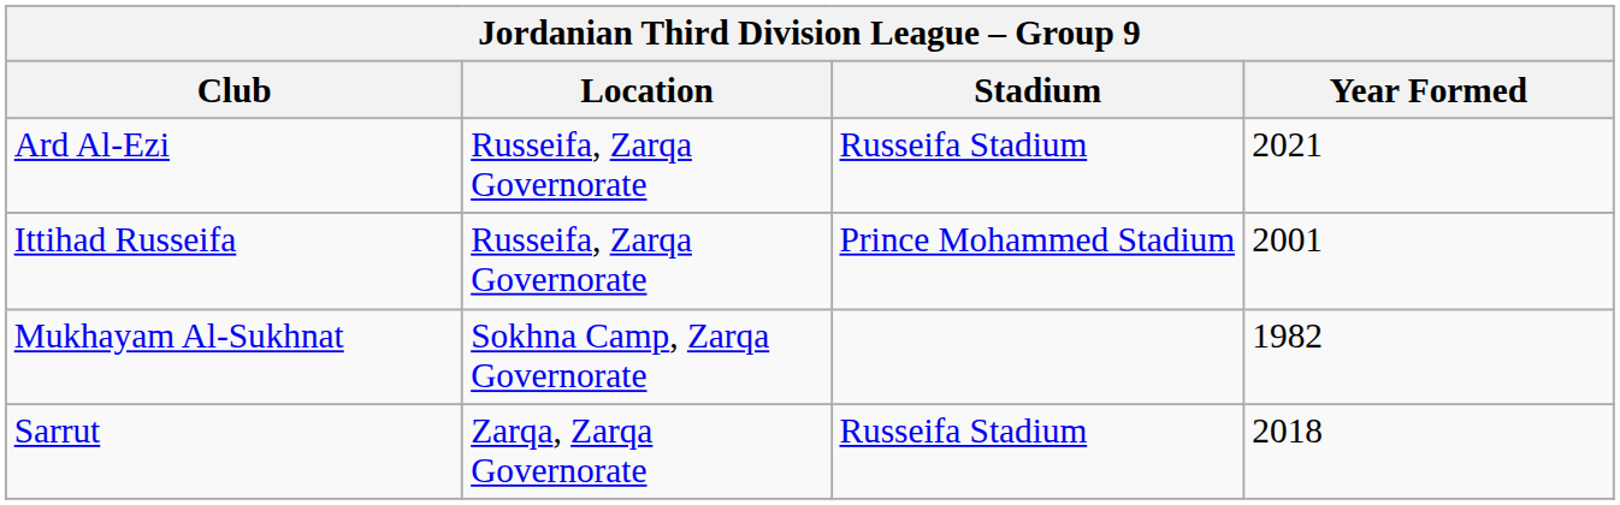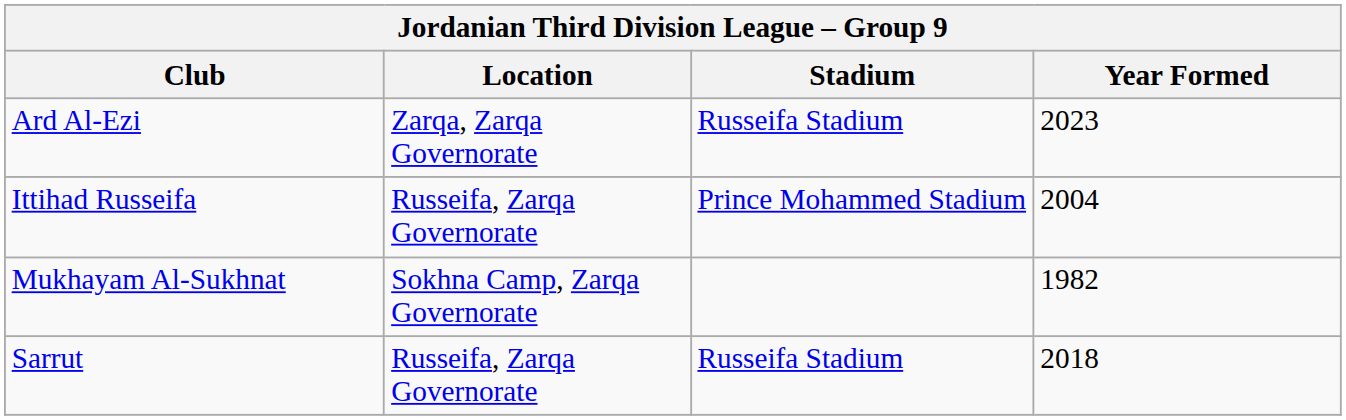 <table class="wikitable">
 <tr>
 <th colspan="4">Jordanian Third Division League – Group 9</th>
 </tr>
 <tr>
 <th style="width:200px;">Club</th>
 <th style="width:160px;">Location</th>
 <th style="width:180px;">Stadium</th>
 <th style="width:160px;">Year Formed</th>
 </tr>
 <tr style="vertical-align:top;">
 <td><a href='#'>Ard Al-Ezi</a></td>
-<td><a href='#'>Russeifa</a>, <a href='#'>Zarqa Governorate</a></td>
+<td><a href='#'>Zarqa</a>, <a href='#'>Zarqa Governorate</a></td>
 <td><a href='#'>Russeifa Stadium</a></td>
-<td>2021</td>
+<td>2023</td>
 </tr>
 <tr style="vertical-align:top;">
 <td><a href='#'>Ittihad Russeifa</a></td>
 <td><a href='#'>Russeifa</a>, <a href='#'>Zarqa Governorate</a></td>
 <td><a href='#'>Prince Mohammed Stadium</a></td>
-<td>2001</td>
+<td>2004</td>
 </tr>
 <tr style="vertical-align:top;">
 <td><a href='#'>Mukhayam Al-Sukhnat</a></td>
 <td><a href='#'>Sokhna Camp</a>, <a href='#'>Zarqa Governorate</a></td>
 <td></td>
 <td>1982</td>
 </tr>
 <tr style="vertical-align:top;">
 <td><a href='#'>Sarrut</a></td>
-<td><a href='#'>Zarqa</a>, <a href='#'>Zarqa Governorate</a></td>
+<td><a href='#'>Russeifa</a>, <a href='#'>Zarqa Governorate</a></td>
 <td><a href='#'>Russeifa Stadium</a></td>
 <td>2018</td>
 </tr>
 </table>
